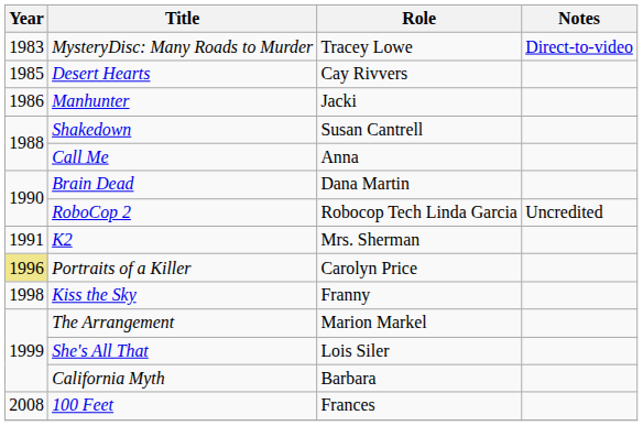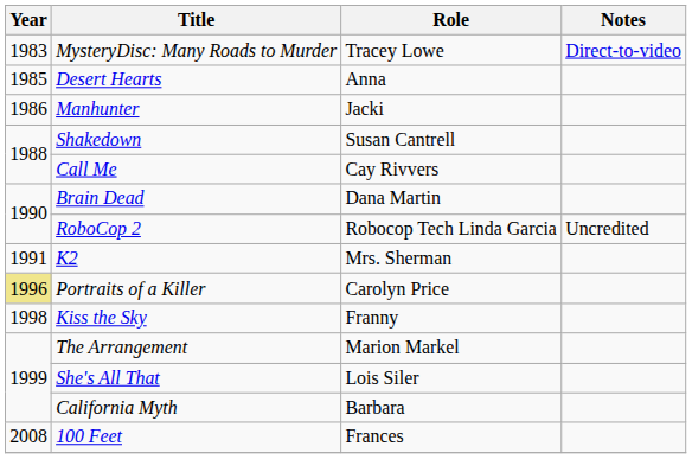 <table class="wikitable sortable">
 <tr>
 <th>Year</th>
 <th>Title</th>
 <th>Role</th>
 <th class="unsortable">Notes</th>
 </tr>
 <tr>
 <td>1983</td>
 <td><em>MysteryDisc: Many Roads to Murder</em></td>
 <td>Tracey Lowe</td>
 <td><a href='#'>Direct-to-video</a></td>
 </tr>
 <tr>
 <td>1985</td>
 <td><em><a href='#'>Desert Hearts</a></em></td>
-<td>Cay Rivvers</td>
+<td>Anna</td>
 <td></td>
 </tr>
 <tr>
 <td>1986</td>
 <td><em><a href='#'>Manhunter</a></em></td>
 <td>Jacki</td>
 <td></td>
 </tr>
 <tr>
 <td rowspan="2">1988</td>
 <td><em><a href='#'>Shakedown</a></em></td>
 <td>Susan Cantrell</td>
 <td></td>
 </tr>
 <tr>
 <td><em><a href='#'>Call Me</a></em></td>
-<td>Anna</td>
+<td>Cay Rivvers</td>
 <td></td>
 </tr>
 <tr>
 <td rowspan="2">1990</td>
 <td><em><a href='#'>Brain Dead</a></em></td>
 <td>Dana Martin</td>
 <td></td>
 </tr>
 <tr>
 <td><em><a href='#'>RoboCop 2</a></em></td>
 <td>Robocop Tech Linda Garcia</td>
 <td>Uncredited</td>
 </tr>
 <tr>
 <td>1991</td>
 <td><em><a href='#'>K2</a></em></td>
 <td>Mrs. Sherman</td>
 <td></td>
 </tr>
 <tr>
 <td style="background: khaki;">1996</td>
 <td><em>Portraits of a Killer</em></td>
 <td>Carolyn Price</td>
 <td></td>
 </tr>
 <tr>
 <td>1998</td>
 <td><em><a href='#'>Kiss the Sky</a></em></td>
 <td>Franny</td>
 <td></td>
 </tr>
 <tr>
 <td rowspan="3">1999</td>
 <td><em>The Arrangement</em></td>
 <td>Marion Markel</td>
 <td></td>
 </tr>
 <tr>
 <td><em><a href='#'>She's All That</a></em></td>
 <td>Lois Siler</td>
 <td></td>
 </tr>
 <tr>
 <td><em>California Myth</em></td>
 <td>Barbara</td>
 <td></td>
 </tr>
 <tr>
 <td>2008</td>
 <td><em><a href='#'>100 Feet</a></em></td>
 <td>Frances</td>
 <td></td>
 </tr>
 <tr>
 </tr>
 </table>
